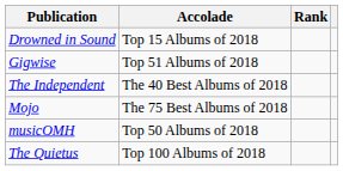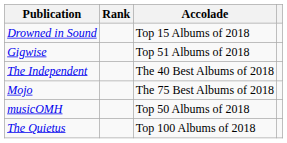 <table class="wikitable sortable">
 <tr>
 <th>Publication</th>
+<th>Rank</th>
 <th>Accolade</th>
-<th>Rank</th>
 <th class="unsortable"></th>
 </tr>
 <tr>
 <td><em><a href='#'>Drowned in Sound</a></em></td>
+<td></td>
 <td>Top 15 Albums of 2018</td>
-<td></td>
 <td></td>
 </tr>
 <tr>
 <td><em><a href='#'>Gigwise</a></em></td>
+<td></td>
 <td>Top 51 Albums of 2018</td>
-<td></td>
 <td></td>
 </tr>
 <tr>
 <td><em><a href='#'>The Independent</a></em></td>
+<td></td>
 <td>The 40 Best Albums of 2018</td>
-<td></td>
 <td></td>
 </tr>
 <tr>
 <td><em><a href='#'>Mojo</a></em></td>
+<td></td>
 <td>The 75 Best Albums of 2018</td>
-<td></td>
 <td></td>
 </tr>
 <tr>
 <td><em><a href='#'>musicOMH</a></em></td>
+<td></td>
 <td>Top 50 Albums of 2018</td>
-<td></td>
 <td></td>
 </tr>
 <tr>
 <td><em><a href='#'>The Quietus</a></em></td>
+<td></td>
 <td>Top 100 Albums of 2018</td>
-<td></td>
 <td></td>
 </tr>
 </table>
